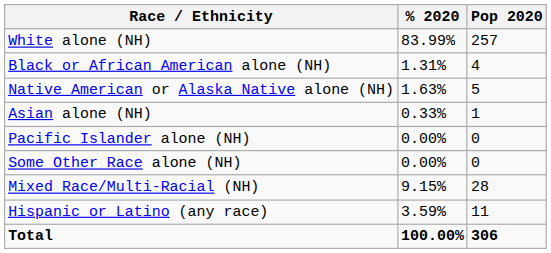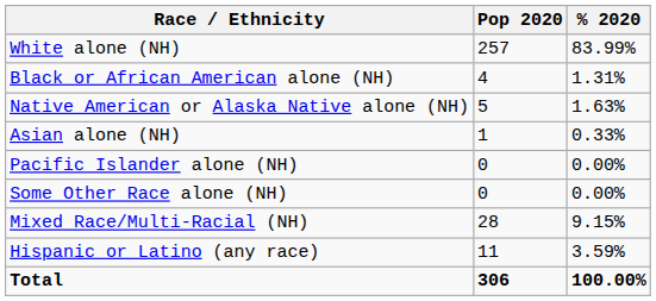 <table class="wikitable">
 <tr>
 <th>Race / Ethnicity</th>
+<th>Pop 2020</th>
 <th>% 2020</th>
-<th>Pop 2020</th>
 </tr>
 <tr>
 <td><a href='#'>White</a> alone (NH)</td>
+<td>257</td>
 <td>83.99%</td>
-<td>257</td>
 </tr>
 <tr>
 <td><a href='#'>Black or African American</a> alone (NH)</td>
+<td>4</td>
 <td>1.31%</td>
-<td>4</td>
 </tr>
 <tr>
 <td><a href='#'>Native American</a> or <a href='#'>Alaska Native</a> alone (NH)</td>
+<td>5</td>
 <td>1.63%</td>
-<td>5</td>
 </tr>
 <tr>
 <td><a href='#'>Asian</a> alone (NH)</td>
+<td>1</td>
 <td>0.33%</td>
-<td>1</td>
 </tr>
 <tr>
 <td><a href='#'>Pacific Islander</a> alone (NH)</td>
+<td>0</td>
 <td>0.00%</td>
-<td>0</td>
 </tr>
 <tr>
 <td><a href='#'>Some Other Race</a> alone (NH)</td>
+<td>0</td>
 <td>0.00%</td>
-<td>0</td>
 </tr>
 <tr>
 <td><a href='#'>Mixed Race/Multi-Racial</a> (NH)</td>
+<td>28</td>
 <td>9.15%</td>
-<td>28</td>
 </tr>
 <tr>
 <td><a href='#'>Hispanic or Latino</a> (any race)</td>
+<td>11</td>
 <td>3.59%</td>
-<td>11</td>
 </tr>
 <tr>
 <td><strong>Total</strong></td>
+<td><strong>306</strong></td>
 <td><strong>100.00%</strong></td>
-<td><strong>306</strong></td>
 </tr>
 </table>
